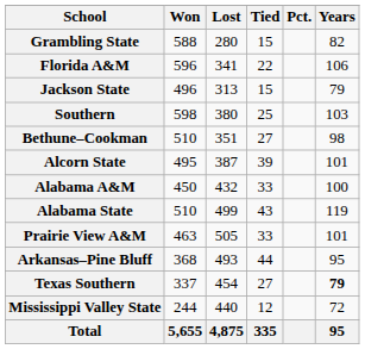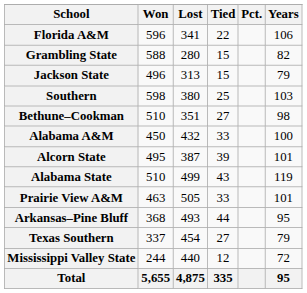 <table class="wikitable sortable plainrowheaders" style="text-align: center;">
 <tr>
 </tr>
 <tr>
 <th scope="col">School</th>
 <th scope="col">Won</th>
 <th scope="col">Lost</th>
 <th scope="col">Tied</th>
 <th scope="col">Pct.</th>
 <th scope="col">Years</th>
 </tr>
 <tr>
+<th scope="row">Florida A&M</th>
+<td>596</td>
+<td>341</td>
+<td>22</td>
+<td></td>
+<td>106</td>
+</tr>
+<tr>
 <th scope="row">Grambling State</th>
 <td>588</td>
 <td>280</td>
 <td>15</td>
 <td></td>
 <td>82</td>
-</tr>
-<tr>
-<th scope="row">Florida A&M</th>
-<td>596</td>
-<td>341</td>
-<td>22</td>
-<td></td>
-<td>106</td>
 </tr>
 <tr>
 <th scope="row">Jackson State</th>
 <td>496</td>
 <td>313</td>
 <td>15</td>
 <td></td>
 <td>79</td>
 </tr>
 <tr>
 <th scope="row">Southern</th>
 <td>598</td>
 <td>380</td>
 <td>25</td>
 <td></td>
 <td>103</td>
 </tr>
 <tr>
 <th scope="row">Bethune–Cookman</th>
 <td>510</td>
 <td>351</td>
 <td>27</td>
 <td></td>
 <td>98</td>
 </tr>
 <tr>
+<th scope="row">Alabama A&M</th>
+<td>450</td>
+<td>432</td>
+<td>33</td>
+<td></td>
+<td>100</td>
+</tr>
+<tr>
 <th scope="row">Alcorn State</th>
 <td>495</td>
 <td>387</td>
 <td>39</td>
 <td></td>
 <td>101</td>
-</tr>
-<tr>
-<th scope="row">Alabama A&M</th>
-<td>450</td>
-<td>432</td>
-<td>33</td>
-<td></td>
-<td>100</td>
 </tr>
 <tr>
 <th scope="row">Alabama State</th>
 <td>510</td>
 <td>499</td>
 <td>43</td>
 <td></td>
 <td>119</td>
 </tr>
 <tr>
 <th scope="row">Prairie View A&M</th>
 <td>463</td>
 <td>505</td>
 <td>33</td>
 <td></td>
 <td>101</td>
 </tr>
 <tr>
 <th scope="row">Arkansas–Pine Bluff</th>
 <td>368</td>
 <td>493</td>
 <td>44</td>
 <td></td>
 <td>95</td>
 </tr>
 <tr>
 <th scope="row">Texas Southern</th>
 <td>337</td>
 <td>454</td>
 <td>27</td>
 <td></td>
-<td><strong>79</strong></td>
+<td>79</td>
 </tr>
 <tr>
 <th scope="row">Mississippi Valley State</th>
 <td>244</td>
 <td>440</td>
 <td>12</td>
 <td></td>
 <td>72</td>
 </tr>
 <tr>
 <th scope="row" style="font-weight: bold;">Total</th>
 <th scope="col">5,655</th>
 <th scope="col">4,875</th>
 <th scope="col">335</th>
 <th scope="col"></th>
 <th scope="col">95</th>
 </tr>
 </table>
